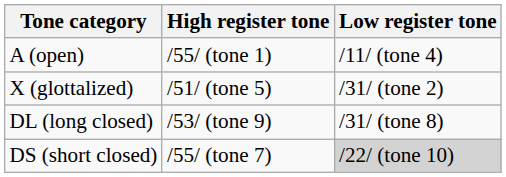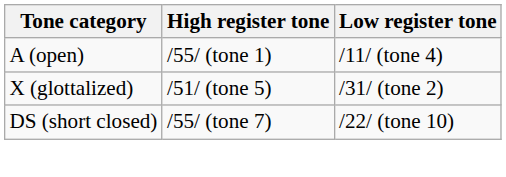 <table class="wikitable">
 <tr>
 <th>Tone category</th>
 <th>High register tone</th>
 <th>Low register tone</th>
 </tr>
 <tr>
 <td>A (open)</td>
 <td>/55/ (tone 1)</td>
 <td>/11/ (tone 4)</td>
 </tr>
 <tr>
 <td>X (glottalized)</td>
 <td>/51/ (tone 5)</td>
 <td>/31/ (tone 2)</td>
 </tr>
 <tr>
-<td>DL (long closed)</td>
-<td>/53/ (tone 9)</td>
-<td>/31/ (tone 8)</td>
-</tr>
-<tr>
 <td>DS (short closed)</td>
 <td>/55/ (tone 7)</td>
-<td style="background: lightgrey;">/22/ (tone 10)</td>
+<td>/22/ (tone 10)</td>
 </tr>
 </table>
